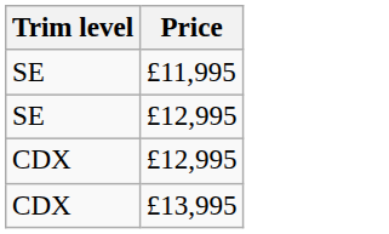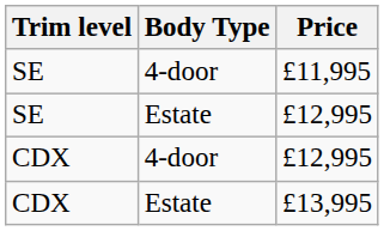 <table class="wikitable">
 <tr>
 <th>Trim level</th>
+<th>Body Type</th>
 <th>Price</th>
 </tr>
 <tr>
 <td>SE</td>
+<td>4-door</td>
 <td>£11,995</td>
 </tr>
 <tr>
 <td>SE</td>
+<td>Estate</td>
 <td>£12,995</td>
 </tr>
 <tr>
 <td>CDX</td>
+<td>4-door</td>
 <td>£12,995</td>
 </tr>
 <tr>
 <td>CDX</td>
+<td>Estate</td>
 <td>£13,995</td>
 </tr>
 </table>
